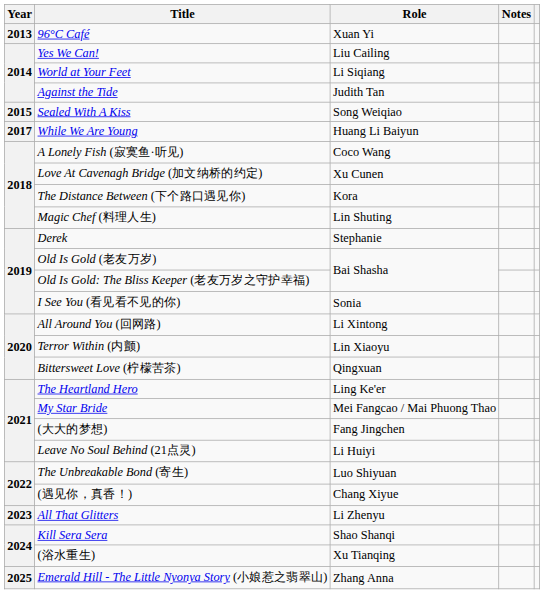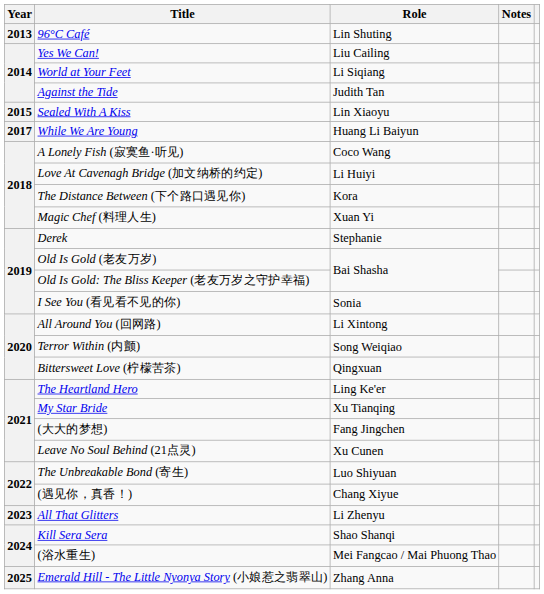 <table class="wikitable plainrowheaders sortable">
 <tr>
 <th scope="col">Year</th>
 <th scope="col">Title</th>
 <th scope="col">Role</th>
 <th scope="col" class="unsortable">Notes</th>
 <th scope="col" class="unsortable"></th>
 </tr>
 <tr>
 <th scope="row">2013</th>
 <td><em><a href='#'>96°C Café</a></em></td>
-<td>Xuan Yi</td>
+<td>Lin Shuting</td>
 <td></td>
 <td style="text-align:center"></td>
 </tr>
 <tr>
 <th scope="row" rowspan="3">2014</th>
 <td><em><a href='#'>Yes We Can!</a></em></td>
 <td>Liu Cailing</td>
 <td></td>
 <td style="text-align:center"></td>
 </tr>
 <tr>
 <td><em><a href='#'>World at Your Feet</a></em></td>
 <td>Li Siqiang</td>
 <td></td>
 <td style="text-align:center"></td>
 </tr>
 <tr>
 <td><em><a href='#'>Against the Tide</a></em></td>
 <td>Judith Tan</td>
 <td></td>
 <td style="text-align:center"></td>
 </tr>
 <tr>
 <th scope="row">2015</th>
 <td><em><a href='#'>Sealed With A Kiss</a></em></td>
-<td>Song Weiqiao</td>
+<td>Lin Xiaoyu</td>
 <td></td>
 <td style="text-align:center"></td>
 </tr>
 <tr>
 <th scope="row">2017</th>
 <td><em><a href='#'>While We Are Young</a></em></td>
 <td>Huang Li Baiyun</td>
 <td></td>
 <td style="text-align:center"></td>
 </tr>
 <tr>
 <th scope="row" rowspan="4">2018</th>
 <td><em>A Lonely Fish</em> (寂寞鱼·听见)</td>
 <td>Coco Wang</td>
 <td></td>
 <td style="text-align:center"></td>
 </tr>
 <tr>
 <td><em>Love At Cavenagh Bridge</em> (加文纳桥的约定)</td>
-<td>Xu Cunen</td>
+<td>Li Huiyi</td>
 <td></td>
 <td style="text-align:center"></td>
 </tr>
 <tr>
 <td><em>The Distance Between</em> (下个路口遇见你)</td>
 <td>Kora</td>
 <td></td>
 <td style="text-align:center"></td>
 </tr>
 <tr>
 <td><em>Magic Chef</em> (料理人生)</td>
-<td>Lin Shuting</td>
+<td>Xuan Yi</td>
 <td></td>
 <td style="text-align:center"></td>
 </tr>
 <tr>
 <th scope="row" rowspan="4">2019</th>
 <td><em>Derek</em></td>
 <td>Stephanie</td>
 <td></td>
 <td style="text-align:center"></td>
 </tr>
 <tr>
 <td><em>Old Is Gold</em> (老友万岁)</td>
 <td rowspan="2">Bai Shasha</td>
 <td></td>
 <td style="text-align:center"></td>
 </tr>
 <tr>
 <td><em>Old Is Gold: The Bliss Keeper</em> (老友万岁之守护幸福)</td>
 <td></td>
 <td style="text-align:center"></td>
 </tr>
 <tr>
 <td><em>I See You</em>  (看见看不见的你)</td>
 <td>Sonia</td>
 <td></td>
 <td style="text-align:center"></td>
 </tr>
 <tr>
 <th scope="row" rowspan="3">2020</th>
 <td><em>All Around You</em> (回网路)</td>
 <td>Li Xintong</td>
 <td></td>
 <td style="text-align:center"></td>
 </tr>
 <tr>
 <td><em>Terror Within</em> (内颤)</td>
-<td>Lin Xiaoyu</td>
+<td>Song Weiqiao</td>
 <td></td>
 <td style="text-align:center"></td>
 </tr>
 <tr>
 <td><em>Bittersweet Love</em> (柠檬苦茶)</td>
 <td>Qingxuan</td>
 <td></td>
 <td style="text-align:center"></td>
 </tr>
 <tr>
 <th scope="row" rowspan="4">2021</th>
 <td><em><a href='#'>The Heartland Hero</a></em></td>
 <td>Ling Ke'er</td>
 <td></td>
 <td style="text-align:center"></td>
 </tr>
 <tr>
 <td><em><a href='#'>My Star Bride</a></em></td>
-<td>Mei Fangcao / Mai Phuong Thao</td>
+<td>Xu Tianqing</td>
 <td></td>
 <td style="text-align:center"></td>
 </tr>
 <tr>
 <td><em></em> (大大的梦想)</td>
 <td>Fang Jingchen</td>
 <td></td>
 <td style="text-align:center"></td>
 </tr>
 <tr>
 <td><em>Leave No Soul Behind</em> (21点灵)</td>
-<td>Li Huiyi</td>
+<td>Xu Cunen</td>
 <td></td>
 <td style="text-align:center"></td>
 </tr>
 <tr>
 <th scope="row" rowspan="2">2022</th>
 <td><em>The Unbreakable Bond</em> (寄生)</td>
 <td>Luo Shiyuan</td>
 <td></td>
 <td style="text-align:center"></td>
 </tr>
 <tr>
 <td><em></em> (遇见你，真香！)</td>
 <td>Chang Xiyue</td>
 <td></td>
 <td style="text-align:center"></td>
 </tr>
 <tr>
 <th scope="row">2023</th>
 <td><em><a href='#'>All That Glitters</a></em></td>
 <td>Li Zhenyu</td>
 <td></td>
 <td style="text-align:center"></td>
 </tr>
 <tr>
 <th scope="row" rowspan="2">2024</th>
 <td><em><a href='#'>Kill Sera Sera</a></em></td>
 <td>Shao Shanqi</td>
 <td></td>
 <td style="text-align:center"></td>
 </tr>
 <tr>
 <td><em></em> (浴水重生)</td>
-<td>Xu Tianqing</td>
+<td>Mei Fangcao / Mai Phuong Thao</td>
 <td></td>
 <td style="text-align:center"></td>
 </tr>
 <tr>
 <th scope="row">2025</th>
 <td><em><a href='#'>Emerald Hill - The Little Nyonya Story</a></em>  (小娘惹之翡翠山)</td>
 <td>Zhang Anna</td>
 <td></td>
 <td style="text-align:center"></td>
 </tr>
 </table>
